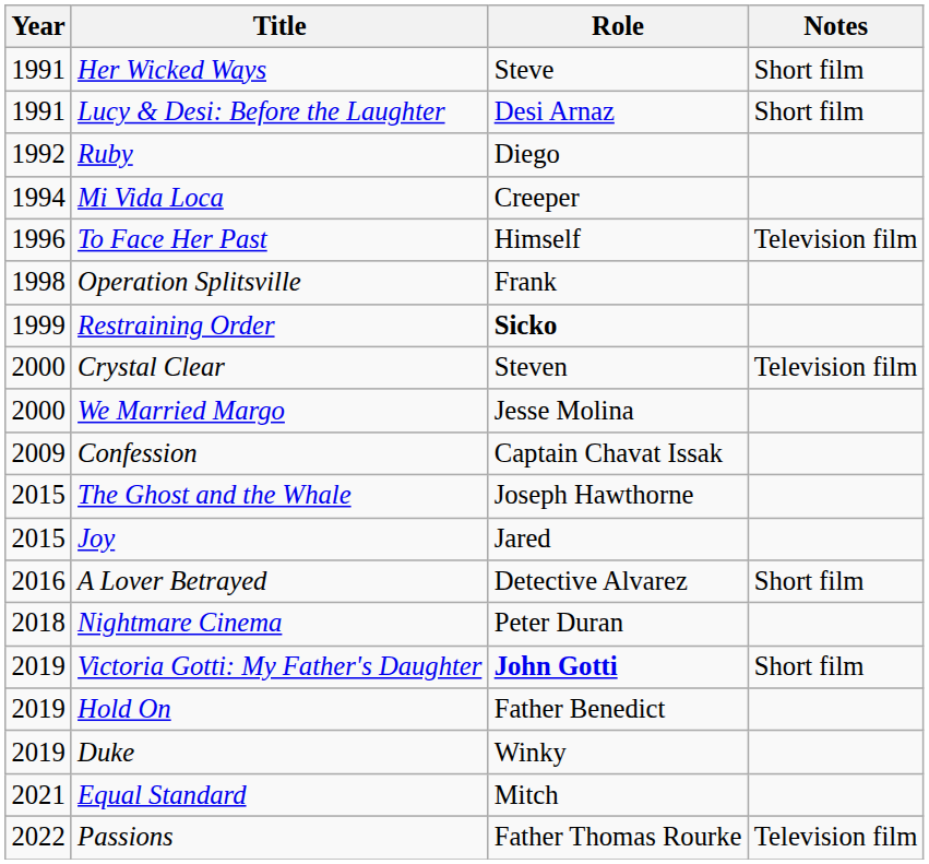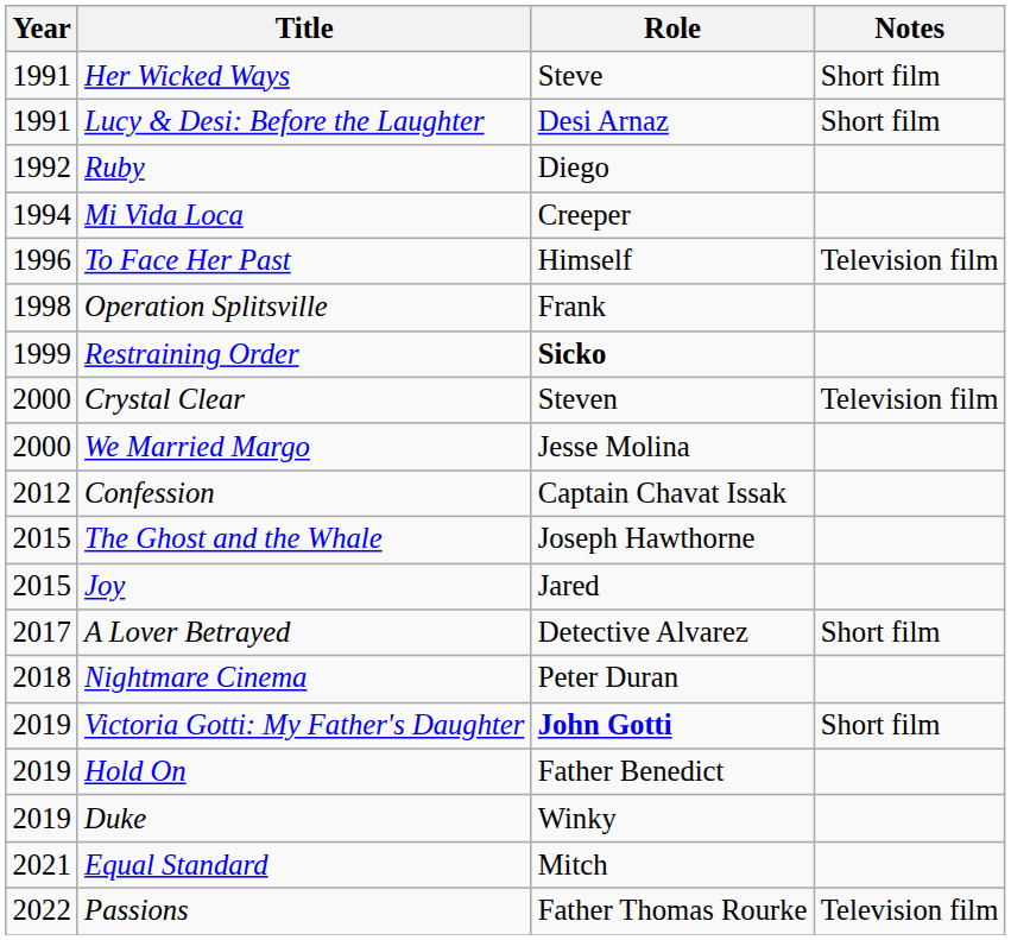 <table class="wikitable sortable">
 <tr>
 <th>Year</th>
 <th>Title</th>
 <th>Role</th>
 <th class="unsortable">Notes</th>
 </tr>
 <tr>
 <td>1991</td>
 <td><em><a href='#'>Her Wicked Ways</a></em></td>
 <td>Steve</td>
 <td>Short film</td>
 </tr>
 <tr>
 <td>1991</td>
 <td><em><a href='#'>Lucy & Desi: Before the Laughter</a></em></td>
 <td><a href='#'>Desi Arnaz</a></td>
 <td>Short film</td>
 </tr>
 <tr>
 <td>1992</td>
 <td><em><a href='#'>Ruby</a></em></td>
 <td>Diego</td>
 <td></td>
 </tr>
 <tr>
 <td>1994</td>
 <td><em><a href='#'>Mi Vida Loca</a></em></td>
 <td>Creeper</td>
 <td></td>
 </tr>
 <tr>
 <td>1996</td>
 <td><em><a href='#'>To Face Her Past</a></em></td>
 <td>Himself</td>
 <td>Television film</td>
 </tr>
 <tr>
 <td>1998</td>
 <td><em>Operation Splitsville</em></td>
 <td>Frank</td>
 <td></td>
 </tr>
 <tr>
 <td>1999</td>
 <td><em><a href='#'>Restraining Order</a></em></td>
 <td><strong>Sicko</strong></td>
 <td></td>
 </tr>
 <tr>
 <td>2000</td>
 <td><em>Crystal Clear</em></td>
 <td>Steven</td>
 <td>Television film</td>
 </tr>
 <tr>
 <td>2000</td>
 <td><em><a href='#'>We Married Margo</a></em></td>
 <td>Jesse Molina</td>
 <td></td>
 </tr>
 <tr>
-<td>2009</td>
+<td>2012</td>
 <td><em>Confession</em></td>
 <td>Captain Chavat Issak</td>
 <td></td>
 </tr>
 <tr>
 <td>2015</td>
 <td><em><a href='#'>The Ghost and the Whale</a></em></td>
 <td>Joseph Hawthorne</td>
 <td></td>
 </tr>
 <tr>
 <td>2015</td>
 <td><em><a href='#'>Joy</a></em></td>
 <td>Jared</td>
 <td></td>
 </tr>
 <tr>
-<td>2016</td>
+<td>2017</td>
 <td><em>A Lover Betrayed</em></td>
 <td>Detective Alvarez</td>
 <td>Short film</td>
 </tr>
 <tr>
 <td>2018</td>
 <td><em><a href='#'>Nightmare Cinema</a></em></td>
 <td>Peter Duran</td>
 <td></td>
 </tr>
 <tr>
 <td>2019</td>
 <td><em><a href='#'>Victoria Gotti: My Father's Daughter</a></em></td>
 <td><strong><a href='#'>John Gotti</a></strong></td>
 <td>Short film</td>
 </tr>
 <tr>
 <td>2019</td>
 <td><em><a href='#'>Hold On</a></em></td>
 <td>Father Benedict</td>
 <td></td>
 </tr>
 <tr>
 <td>2019</td>
 <td><em>Duke</em></td>
 <td>Winky</td>
 <td></td>
 </tr>
 <tr>
 <td>2021</td>
 <td><em><a href='#'>Equal Standard</a></em></td>
 <td>Mitch</td>
 <td></td>
 </tr>
 <tr>
 <td>2022</td>
 <td><em>Passions</em></td>
 <td>Father Thomas Rourke</td>
 <td>Television film</td>
 </tr>
 </table>
